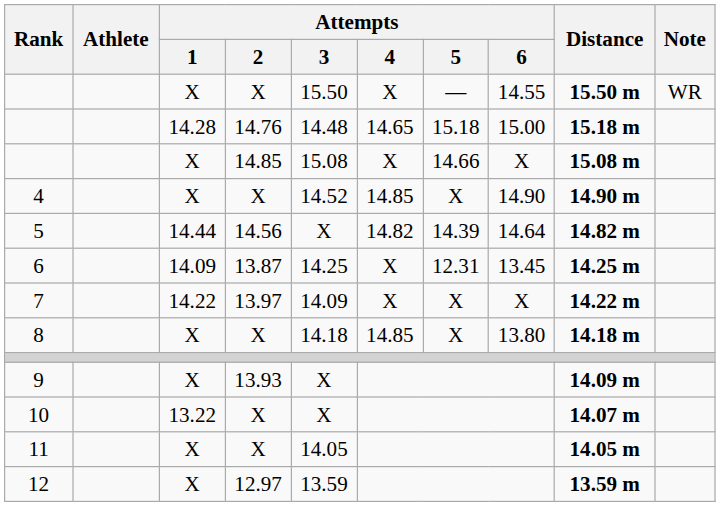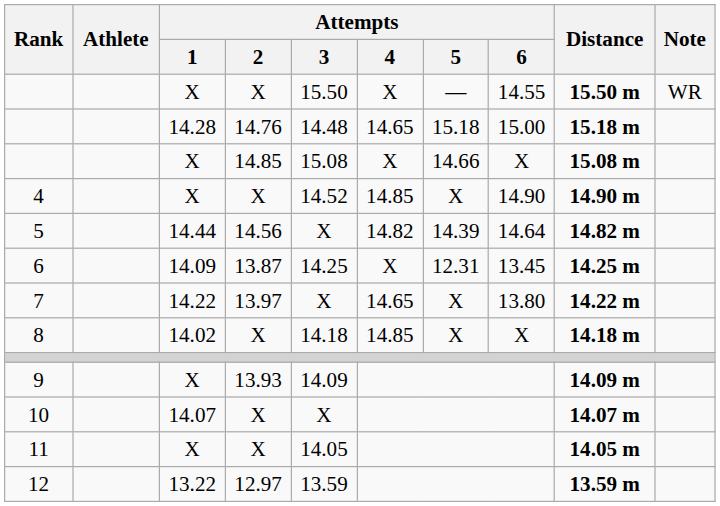 <table class="wikitable" style=" text-align:center; font-size:110%;" width="95%">
 <tr>
 <th rowspan="2">Rank</th>
 <th rowspan="2">Athlete</th>
 <th colspan="6">Attempts</th>
 <th rowspan="2">Distance</th>
 <th rowspan="2">Note</th>
 </tr>
 <tr>
 <th>1</th>
 <th>2</th>
 <th>3</th>
 <th>4</th>
 <th>5</th>
 <th>6</th>
 </tr>
 <tr>
 <td></td>
 <td align=left></td>
 <td>X</td>
 <td>X</td>
 <td>15.50</td>
 <td>X</td>
 <td>—</td>
 <td>14.55</td>
 <td><strong>15.50 m</strong></td>
 <td>WR</td>
 </tr>
 <tr>
 <td></td>
 <td align=left></td>
 <td>14.28</td>
 <td>14.76</td>
 <td>14.48</td>
 <td>14.65</td>
 <td>15.18</td>
 <td>15.00</td>
 <td><strong>15.18 m</strong></td>
 <td></td>
 </tr>
 <tr>
 <td></td>
 <td align=left></td>
 <td>X</td>
 <td>14.85</td>
 <td>15.08</td>
 <td>X</td>
 <td>14.66</td>
 <td>X</td>
 <td><strong>15.08 m</strong></td>
 <td></td>
 </tr>
 <tr>
 <td>4</td>
 <td align=left></td>
 <td>X</td>
 <td>X</td>
 <td>14.52</td>
 <td>14.85</td>
 <td>X</td>
 <td>14.90</td>
 <td><strong>14.90 m</strong></td>
 <td></td>
 </tr>
 <tr>
 <td>5</td>
 <td align=left></td>
 <td>14.44</td>
 <td>14.56</td>
 <td>X</td>
 <td>14.82</td>
 <td>14.39</td>
 <td>14.64</td>
 <td><strong>14.82 m</strong></td>
 <td></td>
 </tr>
 <tr>
 <td>6</td>
 <td align=left></td>
 <td>14.09</td>
 <td>13.87</td>
 <td>14.25</td>
 <td>X</td>
 <td>12.31</td>
 <td>13.45</td>
 <td><strong>14.25 m</strong></td>
 <td></td>
 </tr>
 <tr>
 <td>7</td>
 <td align=left></td>
 <td>14.22</td>
 <td>13.97</td>
-<td>14.09</td>
 <td>X</td>
+<td>14.65</td>
 <td>X</td>
-<td>X</td>
+<td>13.80</td>
 <td><strong>14.22 m</strong></td>
 <td></td>
 </tr>
 <tr>
 <td>8</td>
 <td align=left></td>
-<td>X</td>
+<td>14.02</td>
 <td>X</td>
 <td>14.18</td>
 <td>14.85</td>
 <td>X</td>
-<td>13.80</td>
+<td>X</td>
 <td><strong>14.18 m</strong></td>
 <td></td>
 </tr>
 <tr>
 <td colspan=10 bgcolor=lightgray></td>
 </tr>
 <tr>
 <td>9</td>
 <td align=left></td>
 <td>X</td>
 <td>13.93</td>
-<td>X</td>
+<td>14.09</td>
 <td colspan=3></td>
 <td><strong>14.09 m</strong></td>
 <td></td>
 </tr>
 <tr>
 <td>10</td>
 <td align=left></td>
-<td>13.22</td>
+<td>14.07</td>
 <td>X</td>
 <td>X</td>
 <td colspan=3></td>
 <td><strong>14.07 m</strong></td>
 <td></td>
 </tr>
 <tr>
 <td>11</td>
 <td align=left></td>
 <td>X</td>
 <td>X</td>
 <td>14.05</td>
 <td colspan=3></td>
 <td><strong>14.05 m</strong></td>
 <td></td>
 </tr>
 <tr>
 <td>12</td>
 <td align=left></td>
-<td>X</td>
+<td>13.22</td>
 <td>12.97</td>
 <td>13.59</td>
 <td colspan=3></td>
 <td><strong>13.59 m</strong></td>
 <td></td>
 </tr>
 </table>
